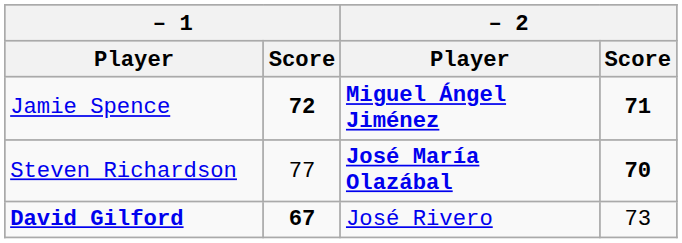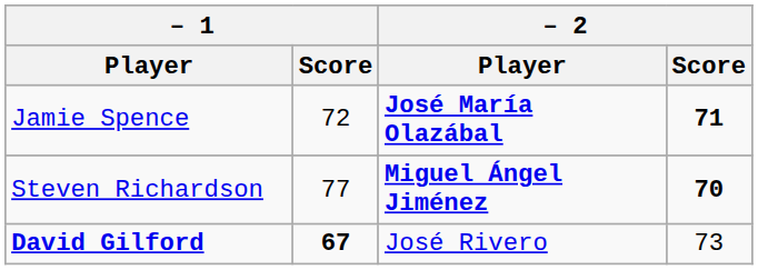 <table class=wikitable>
 <tr>
 <th colspan=2> – 1</th>
 <th colspan=2> – 2</th>
 </tr>
 <tr>
 <th width=145>Player</th>
 <th>Score</th>
 <th width=145>Player</th>
 <th>Score</th>
 </tr>
 <tr>
 <td><a href='#'>Jamie Spence</a></td>
-<td align=center><strong>72</strong></td>
-<td><strong><a href='#'>Miguel Ángel Jiménez</a></strong></td>
+<td align=center>72</td>
+<td><strong><a href='#'>José María Olazábal</a></strong></td>
 <td align=center><strong>71</strong></td>
 </tr>
 <tr>
 <td><a href='#'>Steven Richardson</a></td>
 <td align=center>77</td>
-<td><strong><a href='#'>José María Olazábal</a></strong></td>
+<td><strong><a href='#'>Miguel Ángel Jiménez</a></strong></td>
 <td align=center><strong>70</strong></td>
 </tr>
 <tr>
 <td><strong><a href='#'>David Gilford</a></strong></td>
 <td align=center><strong>67</strong></td>
 <td><a href='#'>José Rivero</a></td>
 <td align=center>73</td>
 </tr>
 </table>
